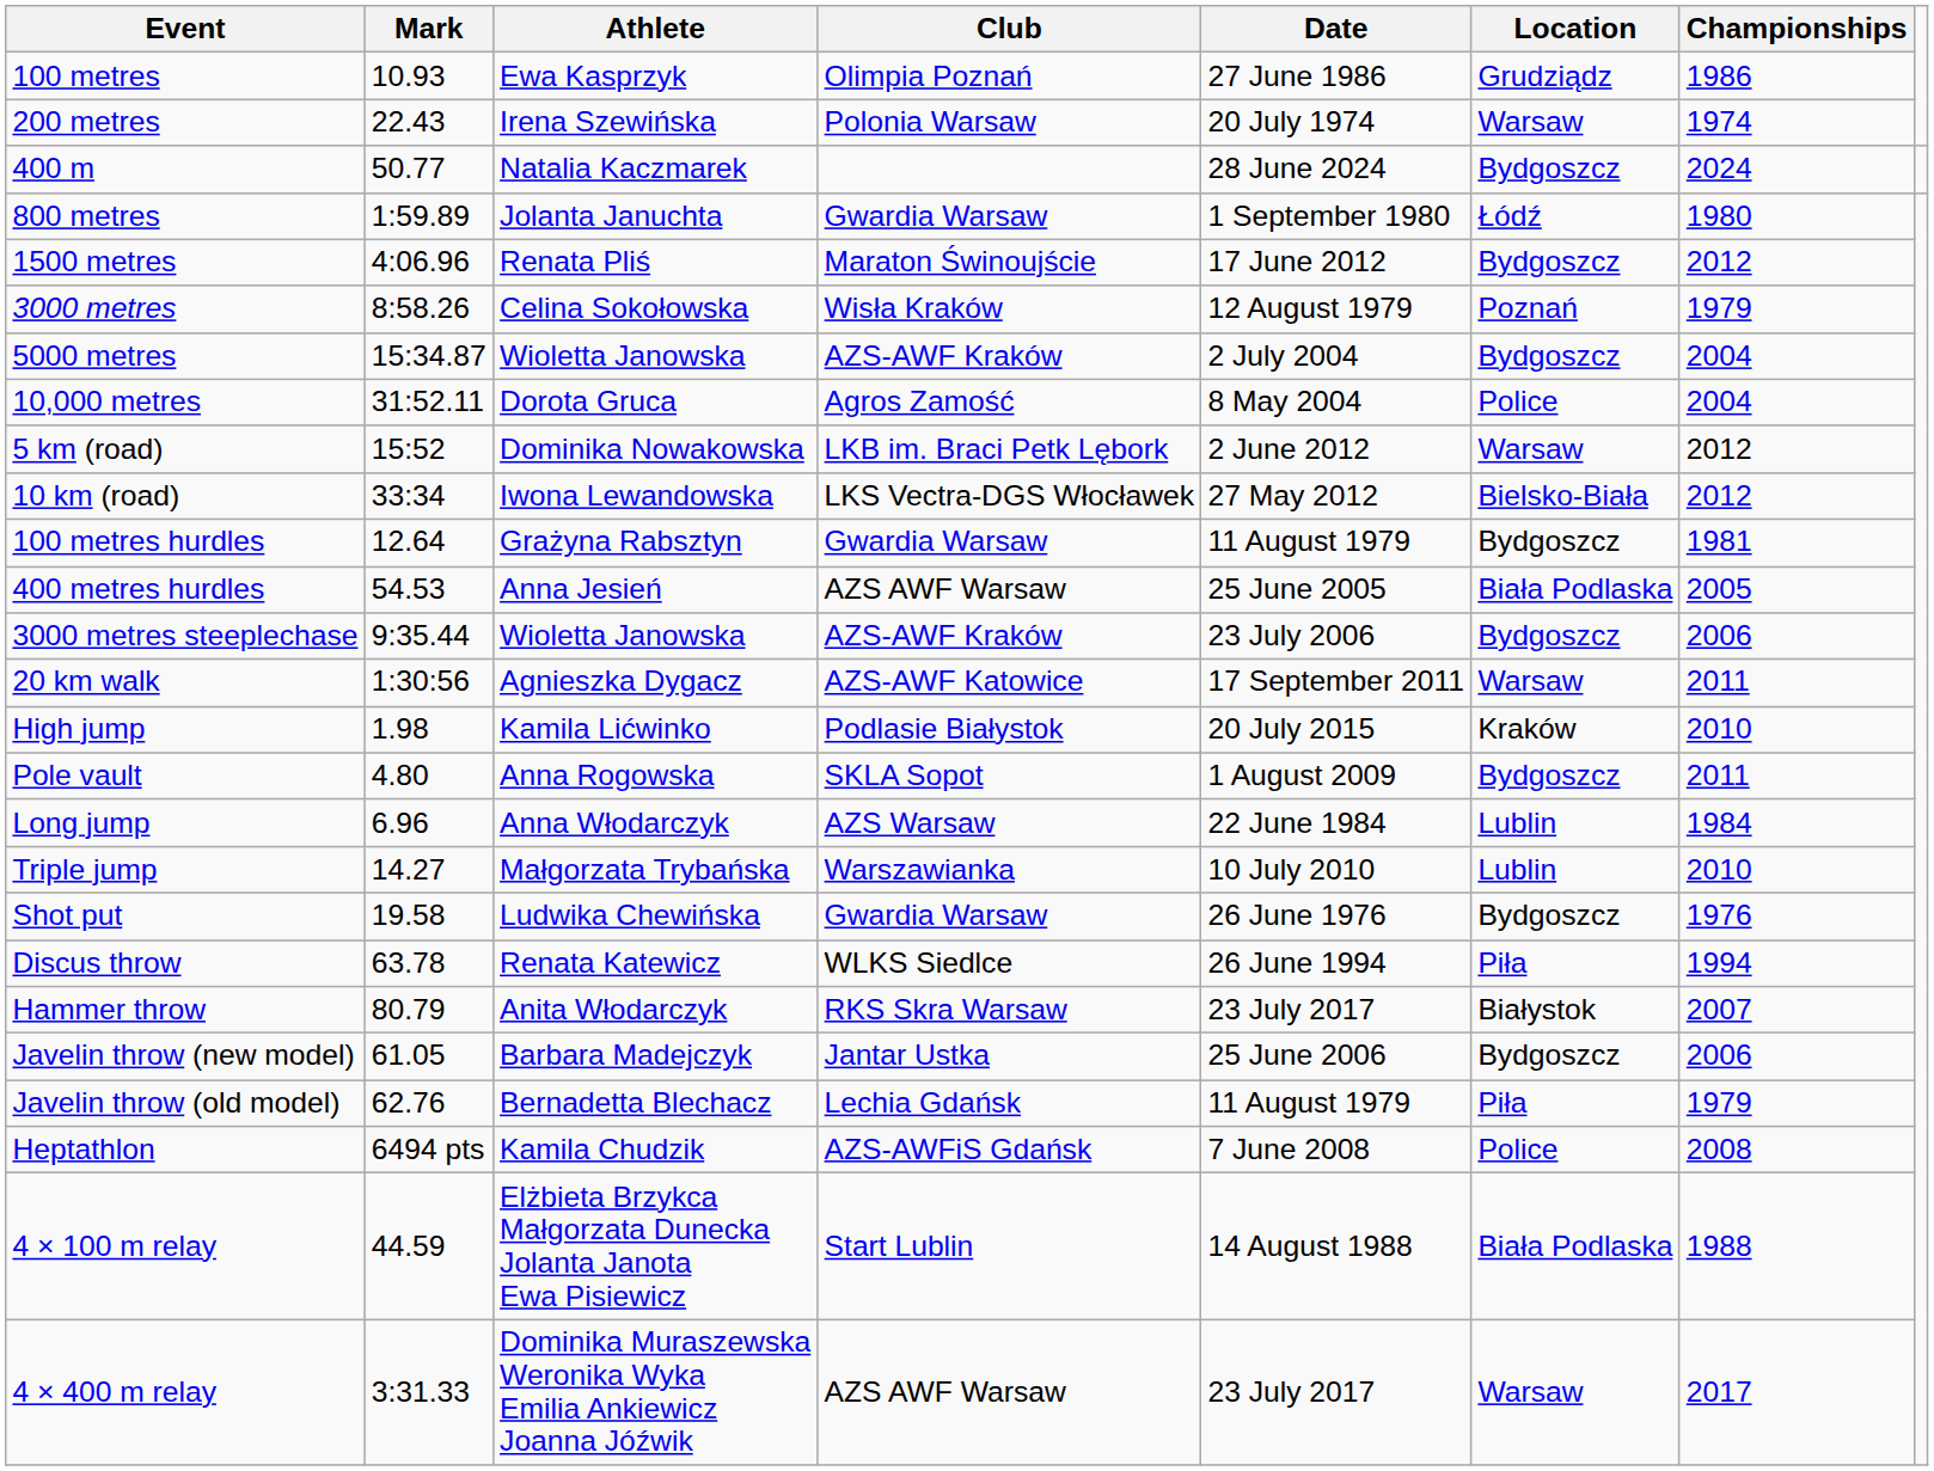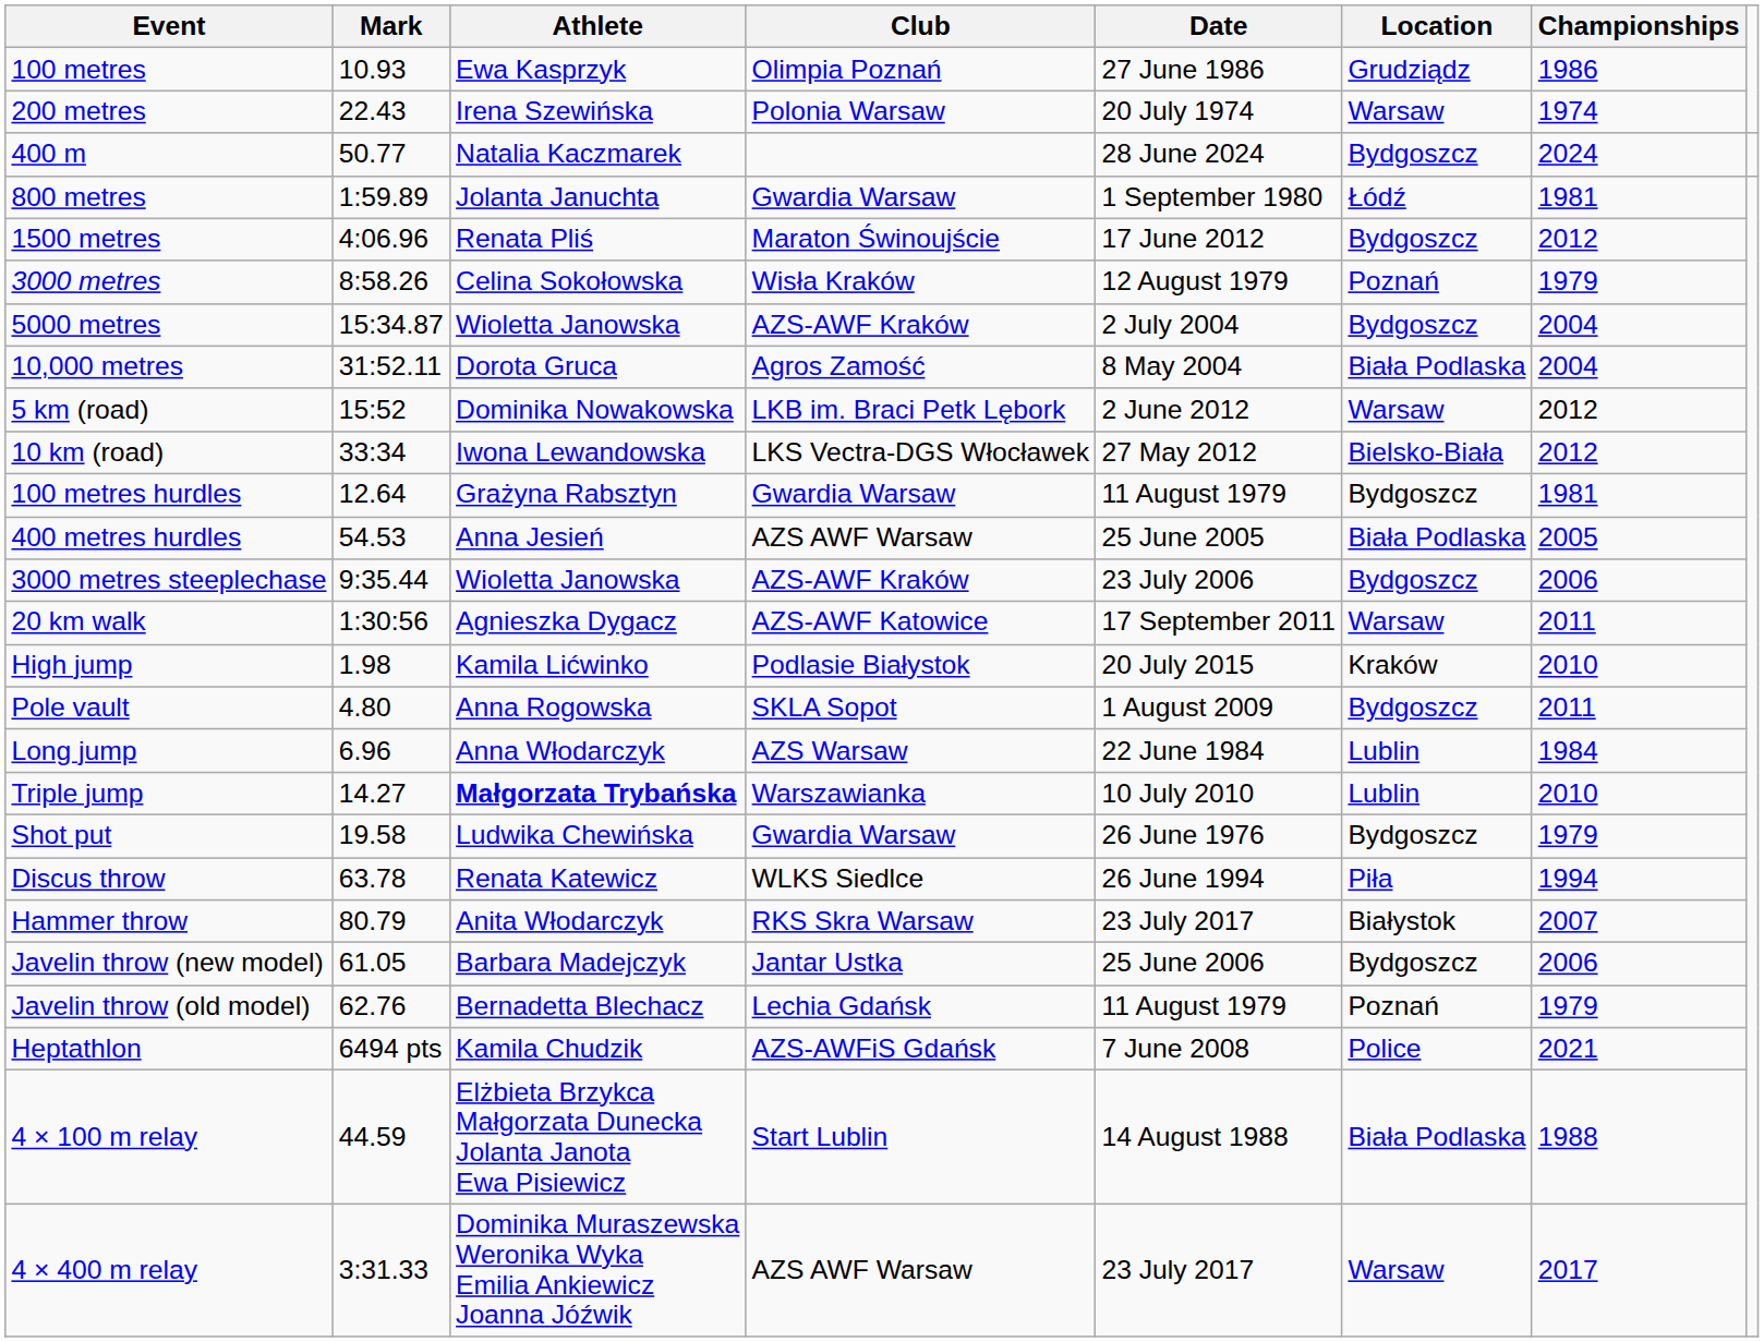 <table class="wikitable">
 <tr>
 <th>Event</th>
 <th>Mark</th>
 <th>Athlete</th>
 <th>Club</th>
 <th>Date</th>
 <th>Location</th>
 <th>Championships</th>
 </tr>
 <tr>
 <td><a href='#'>100 metres</a></td>
 <td>10.93</td>
 <td><a href='#'>Ewa Kasprzyk</a></td>
 <td><a href='#'>Olimpia Poznań</a></td>
 <td>27 June 1986</td>
 <td><a href='#'>Grudziądz</a></td>
 <td><a href='#'>1986</a></td>
 </tr>
 <tr>
 <td><a href='#'>200 metres</a></td>
 <td>22.43</td>
 <td><a href='#'>Irena Szewińska</a></td>
 <td><a href='#'>Polonia Warsaw</a></td>
 <td>20 July 1974</td>
 <td><a href='#'>Warsaw</a></td>
 <td><a href='#'>1974</a></td>
 </tr>
 <tr>
 <td><a href='#'>400 m</a></td>
 <td>50.77</td>
 <td><a href='#'>Natalia Kaczmarek</a></td>
 <td></td>
 <td>28 June 2024</td>
 <td><a href='#'>Bydgoszcz</a></td>
 <td><a href='#'>2024</a></td>
 <td></td>
 </tr>
 <tr>
 <td><a href='#'>800 metres</a></td>
 <td>1:59.89</td>
 <td><a href='#'>Jolanta Januchta</a></td>
 <td><a href='#'>Gwardia Warsaw</a></td>
 <td>1 September 1980</td>
 <td><a href='#'>Łódź</a></td>
-<td><a href='#'>1980</a></td>
+<td><a href='#'>1981</a></td>
 </tr>
 <tr>
 <td><a href='#'>1500 metres</a></td>
 <td>4:06.96</td>
 <td><a href='#'>Renata Pliś</a></td>
 <td><a href='#'>Maraton Świnoujście</a></td>
 <td>17 June 2012</td>
 <td><a href='#'>Bydgoszcz</a></td>
 <td><a href='#'>2012</a></td>
 </tr>
 <tr>
 <td><em><a href='#'>3000 metres</a></em></td>
 <td>8:58.26</td>
 <td><a href='#'>Celina Sokołowska</a></td>
 <td><a href='#'>Wisła Kraków</a></td>
 <td>12 August 1979</td>
 <td><a href='#'>Poznań</a></td>
 <td><a href='#'>1979</a></td>
 </tr>
 <tr>
 <td><a href='#'>5000 metres</a></td>
 <td>15:34.87</td>
 <td><a href='#'>Wioletta Janowska</a></td>
 <td><a href='#'>AZS-AWF Kraków</a></td>
 <td>2 July 2004</td>
 <td><a href='#'>Bydgoszcz</a></td>
 <td><a href='#'>2004</a></td>
 </tr>
 <tr>
 <td><a href='#'>10,000 metres</a></td>
 <td>31:52.11</td>
 <td><a href='#'>Dorota Gruca</a></td>
 <td><a href='#'>Agros Zamość</a></td>
 <td>8 May 2004</td>
-<td><a href='#'>Police</a></td>
+<td><a href='#'>Biała Podlaska</a></td>
 <td><a href='#'>2004</a></td>
 </tr>
 <tr>
 <td><a href='#'>5 km</a> (road)</td>
 <td>15:52</td>
 <td><a href='#'>Dominika Nowakowska</a></td>
 <td><a href='#'>LKB im. Braci Petk Lębork</a></td>
 <td>2 June 2012</td>
 <td><a href='#'>Warsaw</a></td>
 <td>2012</td>
 </tr>
 <tr>
 <td><a href='#'>10 km</a> (road)</td>
 <td>33:34</td>
 <td><a href='#'>Iwona Lewandowska</a></td>
 <td>LKS Vectra-DGS Włocławek</td>
 <td>27 May 2012</td>
 <td><a href='#'>Bielsko-Biała</a></td>
 <td><a href='#'>2012</a></td>
 </tr>
 <tr>
 <td><a href='#'>100 metres hurdles</a></td>
 <td>12.64</td>
 <td><a href='#'>Grażyna Rabsztyn</a></td>
 <td><a href='#'>Gwardia Warsaw</a></td>
 <td>11 August 1979</td>
 <td>Bydgoszcz</td>
 <td><a href='#'>1981</a></td>
 </tr>
 <tr>
 <td><a href='#'>400 metres hurdles</a></td>
 <td>54.53</td>
 <td><a href='#'>Anna Jesień</a></td>
 <td>AZS AWF Warsaw</td>
 <td>25 June 2005</td>
 <td><a href='#'>Biała Podlaska</a></td>
 <td><a href='#'>2005</a></td>
 </tr>
 <tr>
 <td><a href='#'>3000 metres steeplechase</a></td>
 <td>9:35.44</td>
 <td><a href='#'>Wioletta Janowska</a></td>
 <td><a href='#'>AZS-AWF Kraków</a></td>
 <td>23 July 2006</td>
 <td><a href='#'>Bydgoszcz</a></td>
 <td><a href='#'>2006</a></td>
 </tr>
 <tr>
 <td><a href='#'>20 km walk</a></td>
 <td>1:30:56</td>
 <td><a href='#'>Agnieszka Dygacz</a></td>
 <td><a href='#'>AZS-AWF Katowice</a></td>
 <td>17 September 2011</td>
 <td><a href='#'>Warsaw</a></td>
 <td><a href='#'>2011</a></td>
 </tr>
 <tr>
 <td><a href='#'>High jump</a></td>
 <td>1.98</td>
 <td><a href='#'>Kamila Lićwinko</a></td>
 <td><a href='#'>Podlasie Białystok</a></td>
 <td>20 July 2015</td>
 <td>Kraków</td>
 <td><a href='#'>2010</a></td>
 </tr>
 <tr>
 <td><a href='#'>Pole vault</a></td>
 <td>4.80</td>
 <td><a href='#'>Anna Rogowska</a></td>
 <td><a href='#'>SKLA Sopot</a></td>
 <td>1 August 2009</td>
 <td><a href='#'>Bydgoszcz</a></td>
 <td><a href='#'>2011</a></td>
 </tr>
 <tr>
 <td><a href='#'>Long jump</a></td>
 <td>6.96</td>
 <td><a href='#'>Anna Włodarczyk</a></td>
 <td><a href='#'>AZS Warsaw</a></td>
 <td>22 June 1984</td>
 <td><a href='#'>Lublin</a></td>
 <td><a href='#'>1984</a></td>
 </tr>
 <tr>
 <td><a href='#'>Triple jump</a></td>
 <td>14.27</td>
-<td><a href='#'>Małgorzata Trybańska</a></td>
+<td><strong><a href='#'>Małgorzata Trybańska</a></strong></td>
 <td><a href='#'>Warszawianka</a></td>
 <td>10 July 2010</td>
 <td><a href='#'>Lublin</a></td>
 <td><a href='#'>2010</a></td>
 </tr>
 <tr>
 <td><a href='#'>Shot put</a></td>
 <td>19.58</td>
 <td><a href='#'>Ludwika Chewińska</a></td>
 <td><a href='#'>Gwardia Warsaw</a></td>
 <td>26 June 1976</td>
 <td>Bydgoszcz</td>
-<td><a href='#'>1976</a></td>
+<td><a href='#'>1979</a></td>
 </tr>
 <tr>
 <td><a href='#'>Discus throw</a></td>
 <td>63.78</td>
 <td><a href='#'>Renata Katewicz</a></td>
 <td>WLKS Siedlce</td>
 <td>26 June 1994</td>
 <td><a href='#'>Piła</a></td>
 <td><a href='#'>1994</a></td>
 </tr>
 <tr>
 <td><a href='#'>Hammer throw</a></td>
 <td>80.79</td>
 <td><a href='#'>Anita Włodarczyk</a></td>
 <td><a href='#'>RKS Skra Warsaw</a></td>
 <td>23 July 2017</td>
 <td>Białystok</td>
 <td><a href='#'>2007</a></td>
 </tr>
 <tr>
 <td><a href='#'>Javelin throw</a> (new model)</td>
 <td>61.05</td>
 <td><a href='#'>Barbara Madejczyk</a></td>
 <td><a href='#'>Jantar Ustka</a></td>
 <td>25 June 2006</td>
 <td>Bydgoszcz</td>
 <td><a href='#'>2006</a></td>
 </tr>
 <tr>
 <td><a href='#'>Javelin throw</a> (old model)</td>
 <td>62.76</td>
 <td><a href='#'>Bernadetta Blechacz</a></td>
 <td><a href='#'>Lechia Gdańsk</a></td>
 <td>11 August 1979</td>
-<td><a href='#'>Piła</a></td>
+<td>Poznań</td>
 <td><a href='#'>1979</a></td>
 </tr>
 <tr>
 <td><a href='#'>Heptathlon</a></td>
 <td>6494 pts</td>
 <td><a href='#'>Kamila Chudzik</a></td>
 <td><a href='#'>AZS-AWFiS Gdańsk</a></td>
 <td>7 June 2008</td>
 <td><a href='#'>Police</a></td>
-<td><a href='#'>2008</a></td>
+<td><a href='#'>2021</a></td>
 </tr>
 <tr>
 <td><a href='#'>4 × 100 m relay</a></td>
 <td>44.59</td>
 <td><a href='#'>Elżbieta Brzykca</a><br><a href='#'>Małgorzata Dunecka</a><br><a href='#'>Jolanta Janota</a><br><a href='#'>Ewa Pisiewicz</a></td>
 <td><a href='#'>Start Lublin</a></td>
 <td>14 August 1988</td>
 <td><a href='#'>Biała Podlaska</a></td>
 <td><a href='#'>1988</a></td>
 </tr>
 <tr>
 <td><a href='#'>4 × 400 m relay</a></td>
 <td>3:31.33</td>
 <td><a href='#'>Dominika Muraszewska</a><br><a href='#'>Weronika Wyka</a><br><a href='#'>Emilia Ankiewicz</a><br><a href='#'>Joanna Jóźwik</a></td>
 <td>AZS AWF Warsaw</td>
 <td>23 July 2017</td>
 <td><a href='#'>Warsaw</a></td>
 <td><a href='#'>2017</a></td>
 </tr>
 </table>
